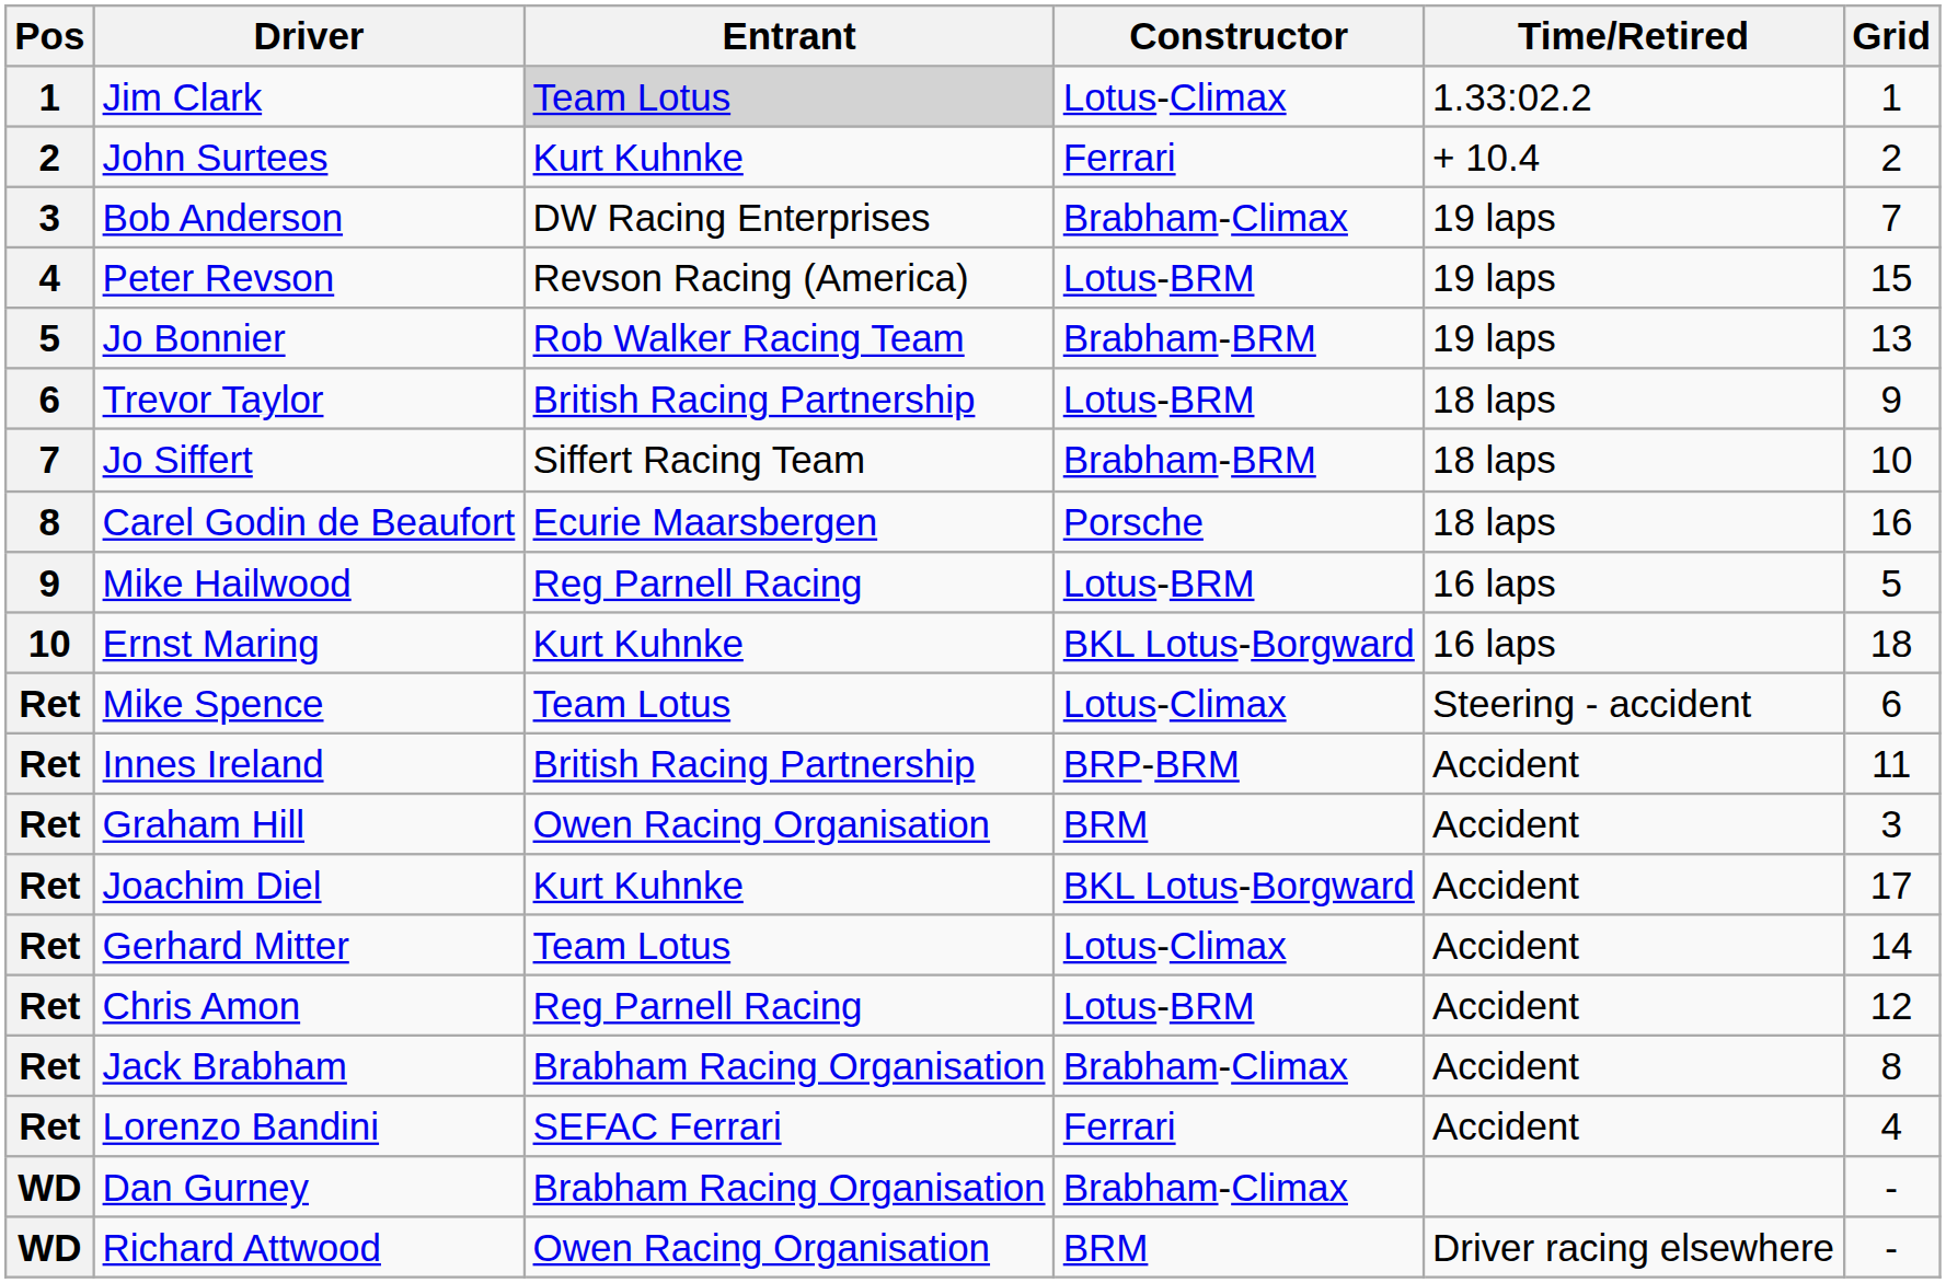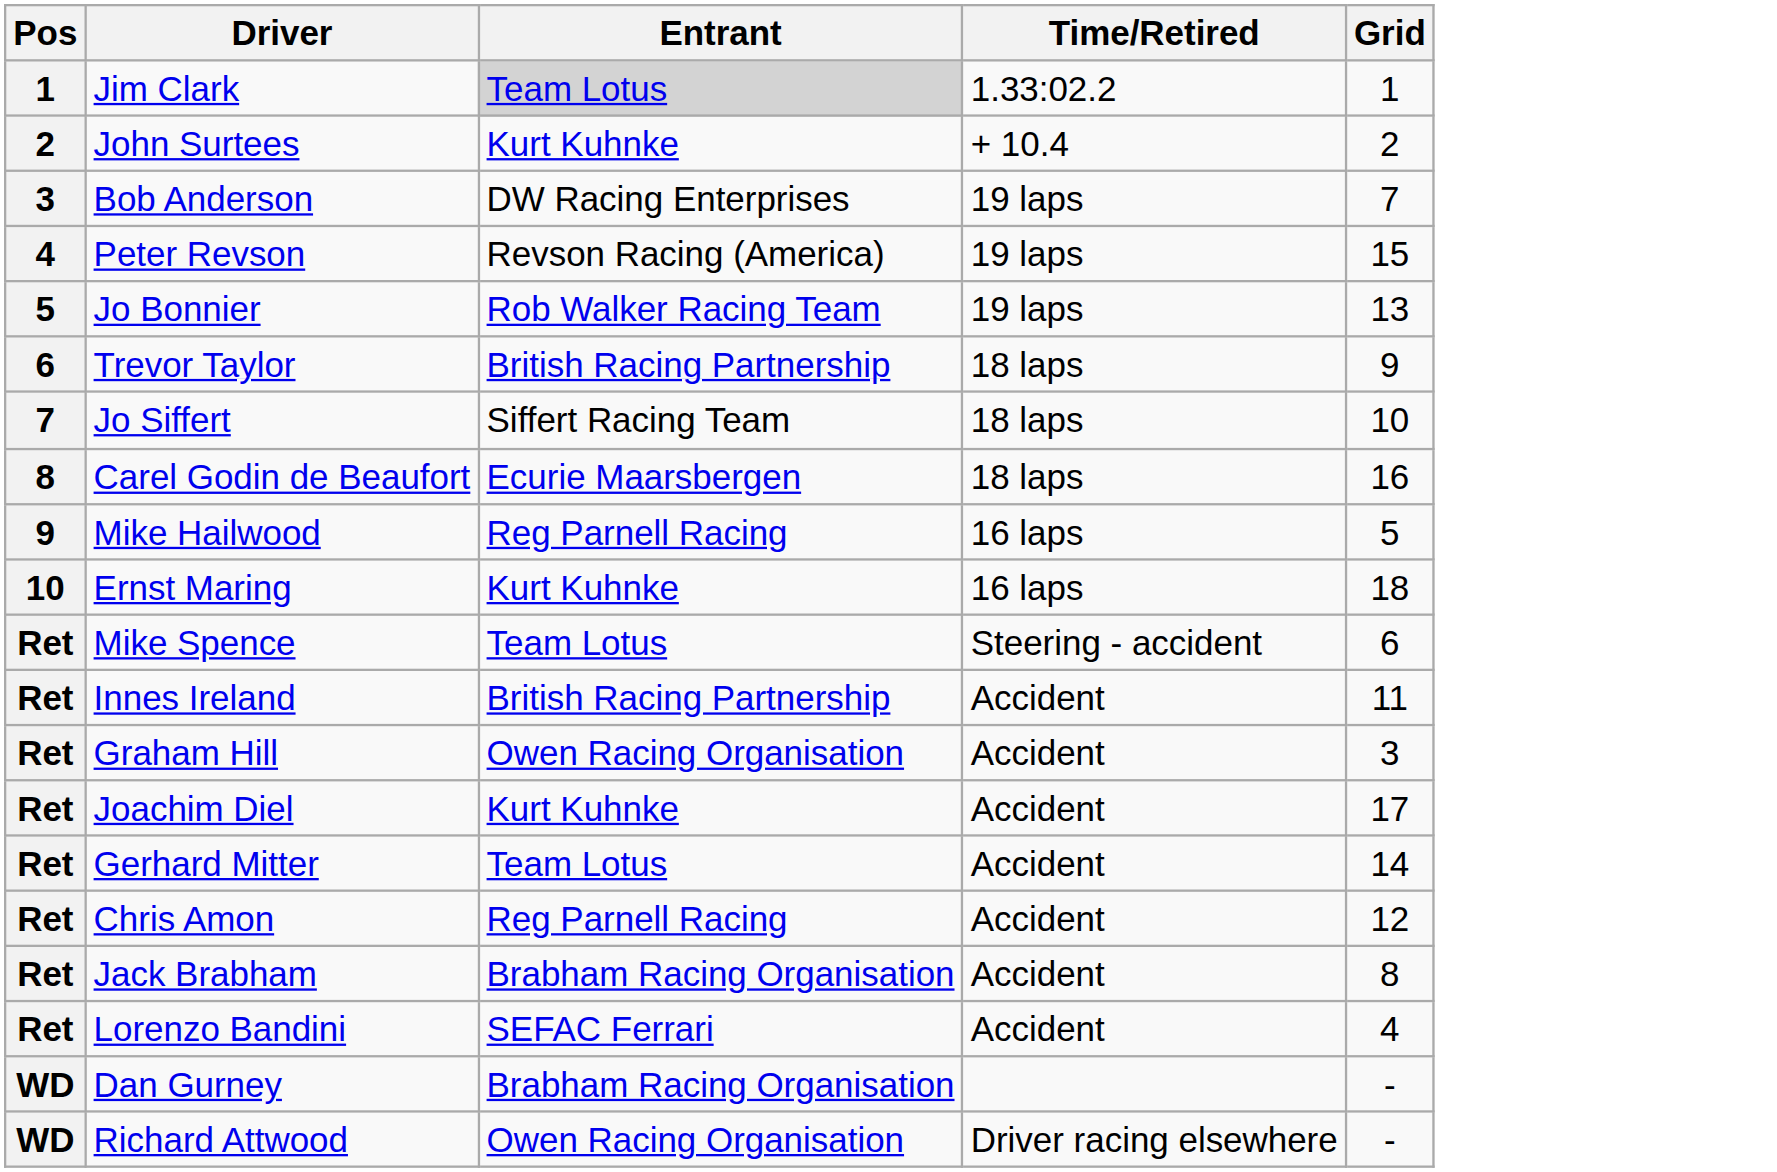 <table class="wikitable" style="font-size: 95%;">
 <tr>
 <th>Pos</th>
 <th>Driver</th>
 <th>Entrant</th>
-<th>Constructor</th>
 <th>Time/Retired</th>
 <th>Grid</th>
 </tr>
 <tr>
 <th>1</th>
 <td> <a href='#'>Jim Clark</a></td>
 <td style="background: lightgrey;"><a href='#'>Team Lotus</a></td>
-<td><a href='#'>Lotus</a>-<a href='#'>Climax</a></td>
 <td>1.33:02.2</td>
 <td style="text-align:center">1</td>
 </tr>
 <tr>
 <th>2</th>
 <td> <a href='#'>John Surtees</a></td>
 <td><a href='#'>Kurt Kuhnke</a></td>
-<td><a href='#'>Ferrari</a></td>
 <td>+ 10.4</td>
 <td style="text-align:center">2</td>
 </tr>
 <tr>
 <th>3</th>
 <td> <a href='#'>Bob Anderson</a></td>
 <td>DW Racing Enterprises</td>
-<td><a href='#'>Brabham</a>-<a href='#'>Climax</a></td>
 <td>19 laps</td>
 <td style="text-align:center">7</td>
 </tr>
 <tr>
 <th>4</th>
 <td> <a href='#'>Peter Revson</a></td>
 <td>Revson Racing (America)</td>
-<td><a href='#'>Lotus</a>-<a href='#'>BRM</a></td>
 <td>19 laps</td>
 <td style="text-align:center">15</td>
 </tr>
 <tr>
 <th>5</th>
 <td> <a href='#'>Jo Bonnier</a></td>
 <td><a href='#'>Rob Walker Racing Team</a></td>
-<td><a href='#'>Brabham</a>-<a href='#'>BRM</a></td>
 <td>19 laps</td>
 <td style="text-align:center">13</td>
 </tr>
 <tr>
 <th>6</th>
 <td> <a href='#'>Trevor Taylor</a></td>
 <td><a href='#'>British Racing Partnership</a></td>
-<td><a href='#'>Lotus</a>-<a href='#'>BRM</a></td>
 <td>18 laps</td>
 <td style="text-align:center">9</td>
 </tr>
 <tr>
 <th>7</th>
 <td> <a href='#'>Jo Siffert</a></td>
 <td>Siffert Racing Team</td>
-<td><a href='#'>Brabham</a>-<a href='#'>BRM</a></td>
 <td>18 laps</td>
 <td style="text-align:center">10</td>
 </tr>
 <tr>
 <th>8</th>
 <td> <a href='#'>Carel Godin de Beaufort</a></td>
 <td><a href='#'>Ecurie Maarsbergen</a></td>
-<td><a href='#'>Porsche</a></td>
 <td>18 laps</td>
 <td style="text-align:center">16</td>
 </tr>
 <tr>
 <th>9</th>
 <td> <a href='#'>Mike Hailwood</a></td>
 <td><a href='#'>Reg Parnell Racing</a></td>
-<td><a href='#'>Lotus</a>-<a href='#'>BRM</a></td>
 <td>16 laps</td>
 <td style="text-align:center">5</td>
 </tr>
 <tr>
 <th>10</th>
 <td> <a href='#'>Ernst Maring</a></td>
 <td><a href='#'>Kurt Kuhnke</a></td>
-<td><a href='#'>BKL Lotus</a>-<a href='#'>Borgward</a></td>
 <td>16 laps</td>
 <td style="text-align:center">18</td>
 </tr>
 <tr>
 <th>Ret</th>
 <td> <a href='#'>Mike Spence</a></td>
 <td><a href='#'>Team Lotus</a></td>
-<td><a href='#'>Lotus</a>-<a href='#'>Climax</a></td>
 <td>Steering - accident</td>
 <td style="text-align:center">6</td>
 </tr>
 <tr>
 <th>Ret</th>
 <td> <a href='#'>Innes Ireland</a></td>
 <td><a href='#'>British Racing Partnership</a></td>
-<td><a href='#'>BRP</a>-<a href='#'>BRM</a></td>
 <td>Accident</td>
 <td style="text-align:center">11</td>
 </tr>
 <tr>
 <th>Ret</th>
 <td> <a href='#'>Graham Hill</a></td>
 <td><a href='#'>Owen Racing Organisation</a></td>
-<td><a href='#'>BRM</a></td>
 <td>Accident</td>
 <td style="text-align:center">3</td>
 </tr>
 <tr>
 <th>Ret</th>
 <td> <a href='#'>Joachim Diel</a></td>
 <td><a href='#'>Kurt Kuhnke</a></td>
-<td><a href='#'>BKL Lotus</a>-<a href='#'>Borgward</a></td>
 <td>Accident</td>
 <td style="text-align:center">17</td>
 </tr>
 <tr>
 <th>Ret</th>
 <td> <a href='#'>Gerhard Mitter</a></td>
 <td><a href='#'>Team Lotus</a></td>
-<td><a href='#'>Lotus</a>-<a href='#'>Climax</a></td>
 <td>Accident</td>
 <td style="text-align:center">14</td>
 </tr>
 <tr>
 <th>Ret</th>
 <td> <a href='#'>Chris Amon</a></td>
 <td><a href='#'>Reg Parnell Racing</a></td>
-<td><a href='#'>Lotus</a>-<a href='#'>BRM</a></td>
 <td>Accident</td>
 <td style="text-align:center">12</td>
 </tr>
 <tr>
 <th>Ret</th>
 <td> <a href='#'>Jack Brabham</a></td>
 <td><a href='#'>Brabham Racing Organisation</a></td>
-<td><a href='#'>Brabham</a>-<a href='#'>Climax</a></td>
 <td>Accident</td>
 <td style="text-align:center">8</td>
 </tr>
 <tr>
 <th>Ret</th>
 <td> <a href='#'>Lorenzo Bandini</a></td>
 <td><a href='#'>SEFAC Ferrari</a></td>
-<td><a href='#'>Ferrari</a></td>
 <td>Accident</td>
 <td style="text-align:center">4</td>
 </tr>
 <tr>
 <th>WD</th>
 <td> <a href='#'>Dan Gurney</a></td>
 <td><a href='#'>Brabham Racing Organisation</a></td>
-<td><a href='#'>Brabham</a>-<a href='#'>Climax</a></td>
 <td></td>
 <td style="text-align:center">-</td>
 </tr>
 <tr>
 <th>WD</th>
 <td> <a href='#'>Richard Attwood</a></td>
 <td><a href='#'>Owen Racing Organisation</a></td>
-<td><a href='#'>BRM</a></td>
 <td>Driver racing elsewhere</td>
 <td style="text-align:center">-</td>
 </tr>
 </table>
